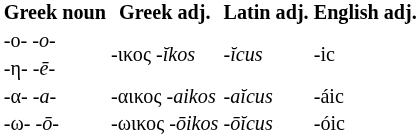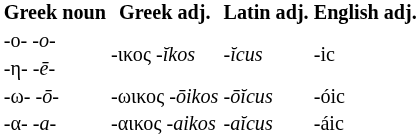 <table>
 <tr>
 <th>Greek noun</th>
 <th>Greek adj.</th>
 <th>Latin adj.</th>
 <th>English adj.</th>
 </tr>
 <tr>
 <td>-ο- <em>-o-</em></td>
 <td rowspan=2>-ικος <em>-ĭkos</em></td>
 <td rowspan=2><em>-ĭcus</em></td>
 <td rowspan=2>-ic</td>
 </tr>
 <tr>
 <td>-η- <em>-ē-</em></td>
 </tr>
 <tr>
+<td>-ω- <em>-ō-</em></td>
+<td>-ωικος <em>-ōikos</em></td>
+<td><em>-ōĭcus</em></td>
+<td>-óic</td>
+</tr>
+<tr>
 <td>-α- <em>-a-</em></td>
 <td>-αικος <em>-aikos</em></td>
 <td><em>-aĭcus</em></td>
 <td>-áic</td>
 </tr>
-<tr>
-<td>-ω- <em>-ō-</em></td>
-<td>-ωικος <em>-ōikos</em></td>
-<td><em>-ōĭcus</em></td>
-<td>-óic</td>
-</tr>
 </table>
